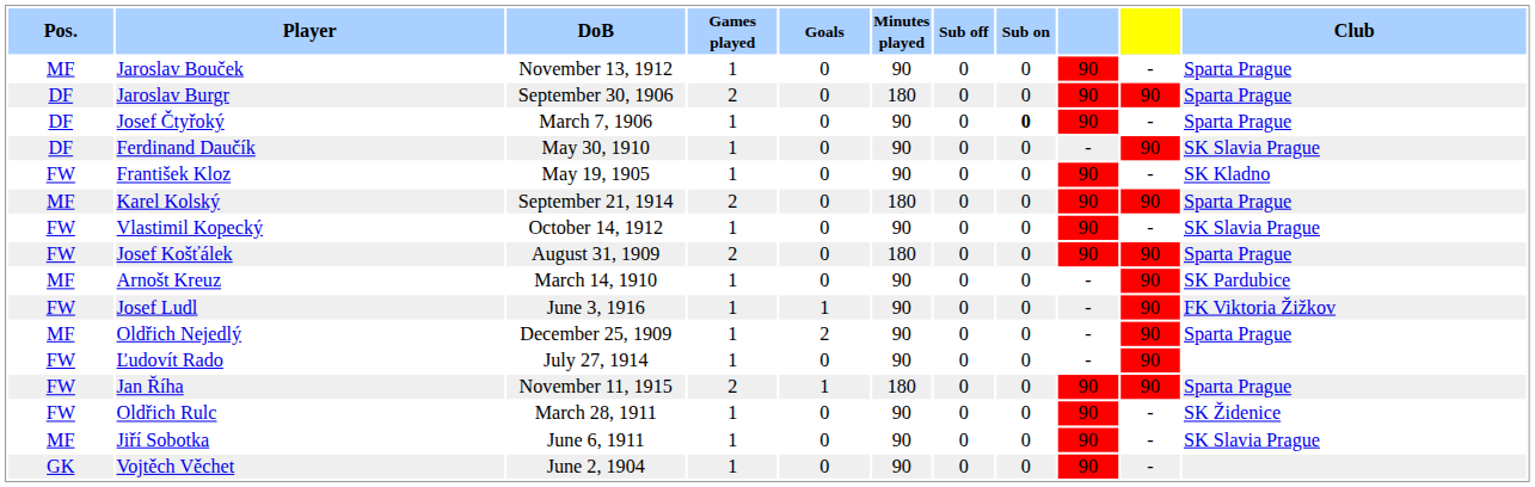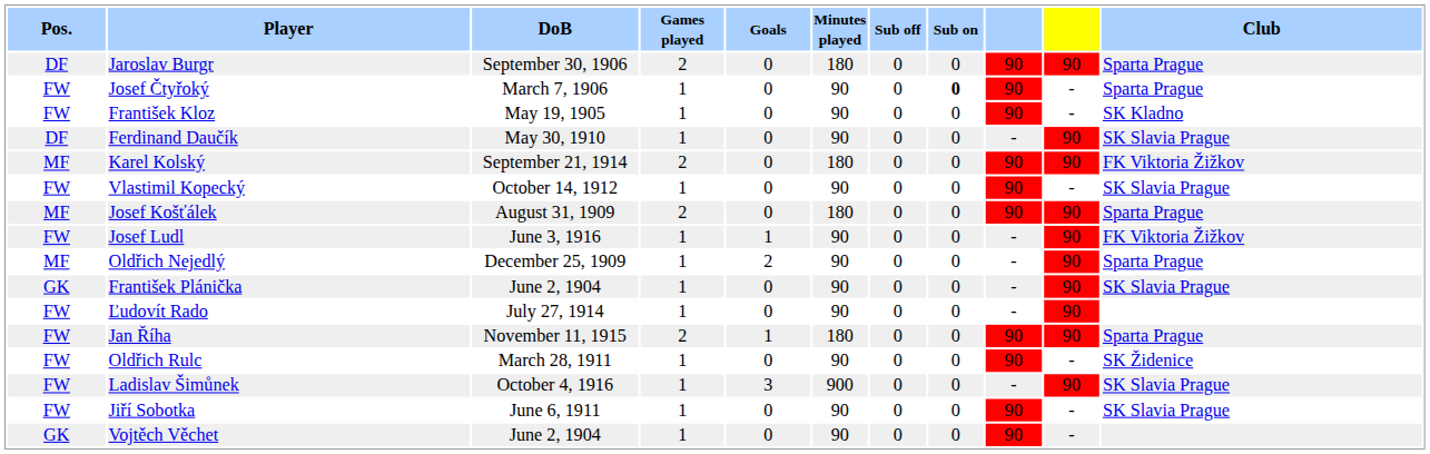 <table border="0" width="100%" style="border: 1px solid #999; background-color:white; text-align:center">
 <tr align="center" bgcolor="#AAD0FF">
 <th width=7%>Pos.</th>
 <th width=26%>Player</th>
 <th width=12%>DoB</th>
 <th width=6%><small>Games<br>played</small></th>
 <th width=6%><small>Goals</small></th>
 <th width=4%><small>Minutes<br>played</small></th>
 <th width=4%><small>Sub off</small></th>
 <th width=4%><small>Sub on</small></th>
 <th width=4%></th>
 <th width=4% bgcolor=yellow></th>
 <th width=25%>Club</th>
-</tr>
-<tr>
-<td><a href='#'>MF</a></td>
-<td align="left"><a href='#'>Jaroslav Bouček</a></td>
-<td>November 13, 1912</td>
-<td>1</td>
-<td>0</td>
-<td>90</td>
-<td>0</td>
-<td>0</td>
-<td bgcolor=red>90</td>
-<td>-</td>
-<td align="left"> <a href='#'>Sparta Prague</a></td>
 </tr>
 <tr bgcolor="#EFEFEF">
 <td><a href='#'>DF</a></td>
 <td align="left"><a href='#'>Jaroslav Burgr</a></td>
 <td>September 30, 1906</td>
 <td>2</td>
 <td>0</td>
 <td>180</td>
 <td>0</td>
 <td>0</td>
 <td bgcolor=red>90</td>
 <td bgcolor=red>90</td>
 <td align="left"> <a href='#'>Sparta Prague</a></td>
 </tr>
 <tr>
-<td><a href='#'>DF</a></td>
+<td><a href='#'>FW</a></td>
 <td align="left"><a href='#'>Josef Čtyřoký</a></td>
 <td>March 7, 1906</td>
 <td>1</td>
 <td>0</td>
 <td>90</td>
 <td>0</td>
 <td><strong>0</strong></td>
 <td bgcolor=red>90</td>
 <td>-</td>
 <td align="left"> <a href='#'>Sparta Prague</a></td>
-</tr>
-<tr bgcolor="#EFEFEF">
-<td><a href='#'>DF</a></td>
-<td align="left"><a href='#'>Ferdinand Daučík</a></td>
-<td>May 30, 1910</td>
-<td>1</td>
-<td>0</td>
-<td>90</td>
-<td>0</td>
-<td>0</td>
-<td>-</td>
-<td bgcolor=red>90</td>
-<td align="left"> <a href='#'>SK Slavia Prague</a></td>
 </tr>
 <tr>
 <td><a href='#'>FW</a></td>
 <td align="left"><a href='#'>František Kloz</a></td>
 <td>May 19, 1905</td>
 <td>1</td>
 <td>0</td>
 <td>90</td>
 <td>0</td>
 <td>0</td>
 <td bgcolor=red>90</td>
 <td>-</td>
 <td align="left"> <a href='#'>SK Kladno</a></td>
 </tr>
 <tr bgcolor="#EFEFEF">
+<td><a href='#'>DF</a></td>
+<td align="left"><a href='#'>Ferdinand Daučík</a></td>
+<td>May 30, 1910</td>
+<td>1</td>
+<td>0</td>
+<td>90</td>
+<td>0</td>
+<td>0</td>
+<td>-</td>
+<td bgcolor=red>90</td>
+<td align="left"> <a href='#'>SK Slavia Prague</a></td>
+</tr>
+<tr bgcolor="#EFEFEF">
 <td><a href='#'>MF</a></td>
 <td align="left"><a href='#'>Karel Kolský</a></td>
 <td>September 21, 1914</td>
 <td>2</td>
 <td>0</td>
 <td>180</td>
 <td>0</td>
 <td>0</td>
 <td bgcolor=red>90</td>
 <td bgcolor=red>90</td>
-<td align="left"> <a href='#'>Sparta Prague</a></td>
+<td align="left"> <a href='#'>FK Viktoria Žižkov</a></td>
 </tr>
 <tr>
 <td><a href='#'>FW</a></td>
 <td align="left"><a href='#'>Vlastimil Kopecký</a></td>
 <td>October 14, 1912</td>
 <td>1</td>
 <td>0</td>
 <td>90</td>
 <td>0</td>
 <td>0</td>
 <td bgcolor=red>90</td>
 <td>-</td>
 <td align="left"> <a href='#'>SK Slavia Prague</a></td>
 </tr>
 <tr bgcolor="#EFEFEF">
-<td><a href='#'>FW</a></td>
+<td><a href='#'>MF</a></td>
 <td align="left"><a href='#'>Josef Košťálek</a></td>
 <td>August 31, 1909</td>
 <td>2</td>
 <td>0</td>
 <td>180</td>
 <td>0</td>
 <td>0</td>
 <td bgcolor=red>90</td>
 <td bgcolor=red>90</td>
 <td align="left"> <a href='#'>Sparta Prague</a></td>
-</tr>
-<tr>
-<td><a href='#'>MF</a></td>
-<td align="left"><a href='#'>Arnošt Kreuz</a></td>
-<td>March 14, 1910</td>
-<td>1</td>
-<td>0</td>
-<td>90</td>
-<td>0</td>
-<td>0</td>
-<td>-</td>
-<td bgcolor=red>90</td>
-<td align="left"> <a href='#'>SK Pardubice</a></td>
 </tr>
 <tr bgcolor="#EFEFEF">
 <td><a href='#'>FW</a></td>
 <td align="left"><a href='#'>Josef Ludl</a></td>
 <td>June 3, 1916</td>
 <td>1</td>
 <td>1</td>
 <td>90</td>
 <td>0</td>
 <td>0</td>
 <td>-</td>
 <td bgcolor=red>90</td>
 <td align="left"> <a href='#'>FK Viktoria Žižkov</a></td>
 </tr>
 <tr>
 <td><a href='#'>MF</a></td>
 <td align="left"><a href='#'>Oldřich Nejedlý</a></td>
 <td>December 25, 1909</td>
 <td>1</td>
 <td>2</td>
 <td>90</td>
 <td>0</td>
 <td>0</td>
 <td>-</td>
 <td bgcolor=red>90</td>
 <td align="left"> <a href='#'>Sparta Prague</a></td>
+</tr>
+<tr bgcolor="#EFEFEF">
+<td><a href='#'>GK</a></td>
+<td align="left"><a href='#'>František Plánička</a></td>
+<td>June 2, 1904</td>
+<td>1</td>
+<td>0</td>
+<td>90</td>
+<td>0</td>
+<td>0</td>
+<td>-</td>
+<td bgcolor=red>90</td>
+<td align="left"> <a href='#'>SK Slavia Prague</a></td>
 </tr>
 <tr>
 <td><a href='#'>FW</a></td>
 <td align="left"><a href='#'>Ľudovít Rado</a></td>
 <td>July 27, 1914</td>
 <td>1</td>
 <td>0</td>
 <td>90</td>
 <td>0</td>
 <td>0</td>
 <td>-</td>
 <td bgcolor=red>90</td>
 <td align="left"></td>
 </tr>
 <tr bgcolor="#EFEFEF">
 <td><a href='#'>FW</a></td>
 <td align="left"><a href='#'>Jan Říha</a></td>
 <td>November 11, 1915</td>
 <td>2</td>
 <td>1</td>
 <td>180</td>
 <td>0</td>
 <td>0</td>
 <td bgcolor=red>90</td>
 <td bgcolor=red>90</td>
 <td align="left"> <a href='#'>Sparta Prague</a></td>
 </tr>
 <tr>
 <td><a href='#'>FW</a></td>
 <td align="left"><a href='#'>Oldřich Rulc</a></td>
 <td>March 28, 1911</td>
 <td>1</td>
 <td>0</td>
 <td>90</td>
 <td>0</td>
 <td>0</td>
 <td bgcolor=red>90</td>
 <td>-</td>
 <td align="left"> <a href='#'>SK Židenice</a></td>
 </tr>
+<tr bgcolor="#EFEFEF">
+<td><a href='#'>FW</a></td>
+<td align="left"><a href='#'>Ladislav Šimůnek</a></td>
+<td>October 4, 1916</td>
+<td>1</td>
+<td>3</td>
+<td>900</td>
+<td>0</td>
+<td>0</td>
+<td>-</td>
+<td bgcolor=red>90</td>
+<td align="left"> <a href='#'>SK Slavia Prague</a></td>
+</tr>
 <tr>
-<td><a href='#'>MF</a></td>
+<td><a href='#'>FW</a></td>
 <td align="left"><a href='#'>Jiří Sobotka</a></td>
 <td>June 6, 1911</td>
 <td>1</td>
 <td>0</td>
 <td>90</td>
 <td>0</td>
 <td>0</td>
 <td bgcolor=red>90</td>
 <td>-</td>
 <td align="left"> <a href='#'>SK Slavia Prague</a></td>
 </tr>
 <tr bgcolor="#EFEFEF">
 <td><a href='#'>GK</a></td>
 <td align="left"><a href='#'>Vojtěch Věchet</a></td>
 <td>June 2, 1904</td>
 <td>1</td>
 <td>0</td>
 <td>90</td>
 <td>0</td>
 <td>0</td>
 <td bgcolor=red>90</td>
 <td>-</td>
 <td align="left"></td>
 </tr>
 </table>
